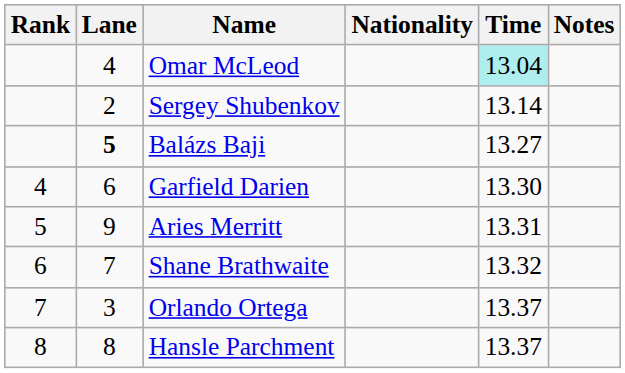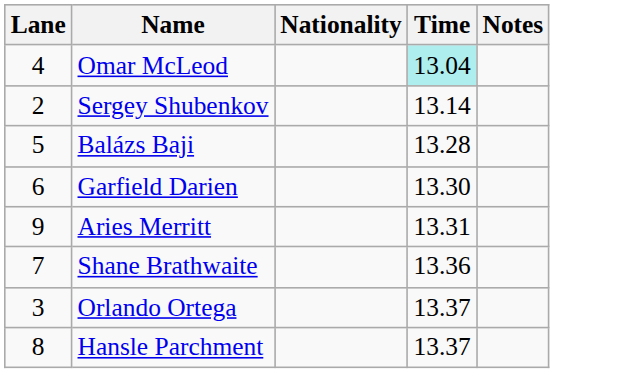 <table class="wikitable sortable" style="text-align:center">
 <tr>
-<th>Rank</th>
 <th>Lane</th>
 <th>Name</th>
 <th>Nationality</th>
 <th>Time</th>
 <th>Notes</th>
 </tr>
 <tr>
-<td></td>
 <td>4</td>
 <td align=left><a href='#'>Omar McLeod</a></td>
 <td align=left></td>
 <td style="background: paleturquoise;">13.04</td>
 <td></td>
 </tr>
 <tr>
-<td></td>
 <td>2</td>
 <td align=left><a href='#'>Sergey Shubenkov</a></td>
 <td align=left></td>
 <td>13.14</td>
 <td></td>
 </tr>
 <tr>
-<td></td>
-<td><strong>5</strong></td>
+<td>5</td>
 <td align=left><a href='#'>Balázs Baji</a></td>
 <td align=left></td>
-<td>13.27</td>
+<td>13.28</td>
 <td></td>
 </tr>
 <tr>
-<td>4</td>
 <td>6</td>
 <td align=left><a href='#'>Garfield Darien</a></td>
 <td align=left></td>
 <td>13.30</td>
 <td></td>
 </tr>
 <tr>
-<td>5</td>
 <td>9</td>
 <td align=left><a href='#'>Aries Merritt</a></td>
 <td align=left></td>
 <td>13.31</td>
 <td></td>
 </tr>
 <tr>
-<td>6</td>
 <td>7</td>
 <td align=left><a href='#'>Shane Brathwaite</a></td>
 <td align=left></td>
-<td>13.32</td>
+<td>13.36</td>
 <td></td>
 </tr>
 <tr>
-<td>7</td>
 <td>3</td>
 <td align=left><a href='#'>Orlando Ortega</a></td>
 <td align=left></td>
 <td>13.37</td>
 <td></td>
 </tr>
 <tr>
 <td>8</td>
-<td>8</td>
 <td align=left><a href='#'>Hansle Parchment</a></td>
 <td align=left></td>
 <td>13.37</td>
 <td></td>
 </tr>
 </table>
